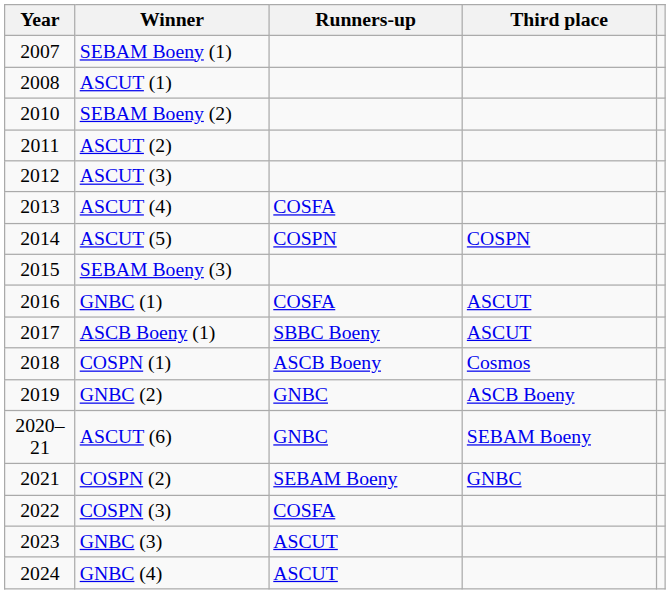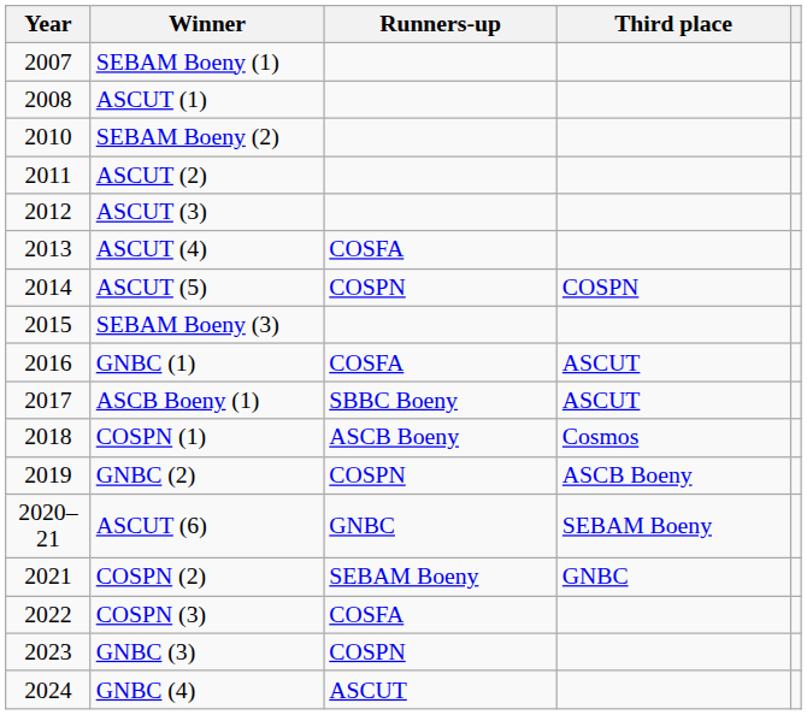 <table class="wikitable sortable">
 <tr>
 <th width=50>Year</th>
 <th width=150>Winner</th>
 <th width=150>Runners-up</th>
 <th width=150>Third place</th>
 <th></th>
 </tr>
 <tr>
 <td align="center">2007</td>
 <td><a href='#'>SEBAM Boeny</a> (1)</td>
 <td></td>
 <td></td>
 <td align="center"></td>
 </tr>
 <tr>
 <td align="center">2008</td>
 <td><a href='#'>ASCUT</a> (1)</td>
 <td></td>
 <td></td>
 <td align="center"></td>
 </tr>
 <tr>
 <td align="center">2010</td>
 <td><a href='#'>SEBAM Boeny</a> (2)</td>
 <td></td>
 <td></td>
 <td align="center"></td>
 </tr>
 <tr>
 <td align="center">2011</td>
 <td><a href='#'>ASCUT</a> (2)</td>
 <td></td>
 <td></td>
 <td align="center"></td>
 </tr>
 <tr>
 <td align="center">2012</td>
 <td><a href='#'>ASCUT</a> (3)</td>
 <td></td>
 <td></td>
 <td align="center"></td>
 </tr>
 <tr>
 <td align="center">2013</td>
 <td><a href='#'>ASCUT</a> (4)</td>
 <td><a href='#'>COSFA</a></td>
 <td></td>
 <td align="center"></td>
 </tr>
 <tr>
 <td align="center">2014</td>
 <td><a href='#'>ASCUT</a> (5)</td>
 <td><a href='#'>COSPN</a></td>
 <td><a href='#'>COSPN</a></td>
 <td align="center"></td>
 </tr>
 <tr>
 <td align="center">2015</td>
 <td><a href='#'>SEBAM Boeny</a> (3)</td>
 <td></td>
 <td></td>
 <td align="center"></td>
 </tr>
 <tr>
 <td align="center">2016</td>
 <td><a href='#'>GNBC</a> (1)</td>
 <td><a href='#'>COSFA</a></td>
 <td><a href='#'>ASCUT</a></td>
 <td align="center"></td>
 </tr>
 <tr>
 <td align="center">2017</td>
 <td><a href='#'>ASCB Boeny</a> (1)</td>
 <td><a href='#'>SBBC Boeny</a></td>
 <td><a href='#'>ASCUT</a></td>
 <td align="center"></td>
 </tr>
 <tr>
 <td align="center">2018</td>
 <td><a href='#'>COSPN</a> (1)</td>
 <td><a href='#'>ASCB Boeny</a></td>
 <td><a href='#'>Cosmos</a></td>
 <td align="center"></td>
 </tr>
 <tr>
 <td align="center">2019</td>
 <td><a href='#'>GNBC</a> (2)</td>
-<td><a href='#'>GNBC</a></td>
+<td><a href='#'>COSPN</a></td>
 <td><a href='#'>ASCB Boeny</a></td>
 <td></td>
 </tr>
 <tr>
 <td align="center">2020–21</td>
 <td><a href='#'>ASCUT</a> (6)</td>
 <td><a href='#'>GNBC</a></td>
 <td><a href='#'>SEBAM Boeny</a></td>
 <td align="center"></td>
 </tr>
 <tr>
 <td align="center">2021</td>
 <td><a href='#'>COSPN</a> (2)</td>
 <td><a href='#'>SEBAM Boeny</a></td>
 <td><a href='#'>GNBC</a></td>
 <td align="center"></td>
 </tr>
 <tr>
 <td align="center">2022</td>
 <td><a href='#'>COSPN</a> (3)</td>
 <td><a href='#'>COSFA</a></td>
 <td></td>
 <td align="center"></td>
 </tr>
 <tr>
 <td align="center">2023</td>
 <td><a href='#'>GNBC</a> (3)</td>
-<td><a href='#'>ASCUT</a></td>
+<td><a href='#'>COSPN</a></td>
 <td></td>
 </tr>
 <tr>
 <td align="center">2024</td>
 <td><a href='#'>GNBC</a> (4)</td>
 <td><a href='#'>ASCUT</a></td>
 <td></td>
 <td align="center"></td>
 </tr>
 </table>
